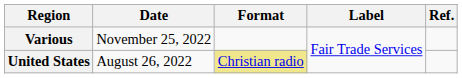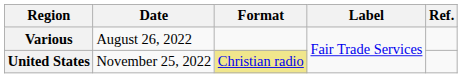 <table class="wikitable plainrowheaders">
 <tr>
 <th scope="col">Region</th>
 <th scope="col">Date</th>
 <th scope="col">Format</th>
 <th scope="col">Label</th>
 <th scope="col">Ref.</th>
 </tr>
 <tr>
 <th scope="row">Various</th>
-<td>November 25, 2022</td>
+<td>August 26, 2022</td>
 <td></td>
 <td rowspan="2"><a href='#'>Fair Trade Services</a></td>
 <td></td>
 </tr>
 <tr>
 <th scope="row">United States</th>
-<td>August 26, 2022</td>
+<td>November 25, 2022</td>
 <td style="background: khaki;"><a href='#'>Christian radio</a></td>
 <td></td>
 </tr>
 </table>
